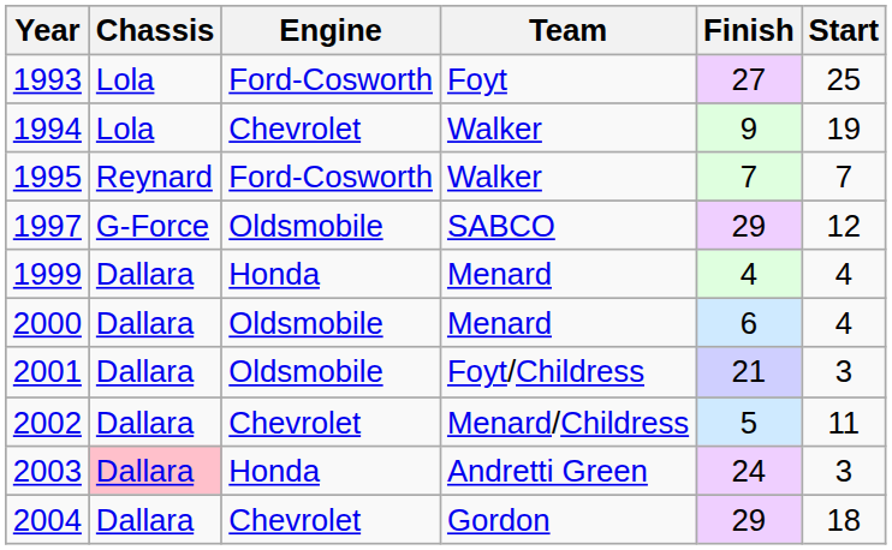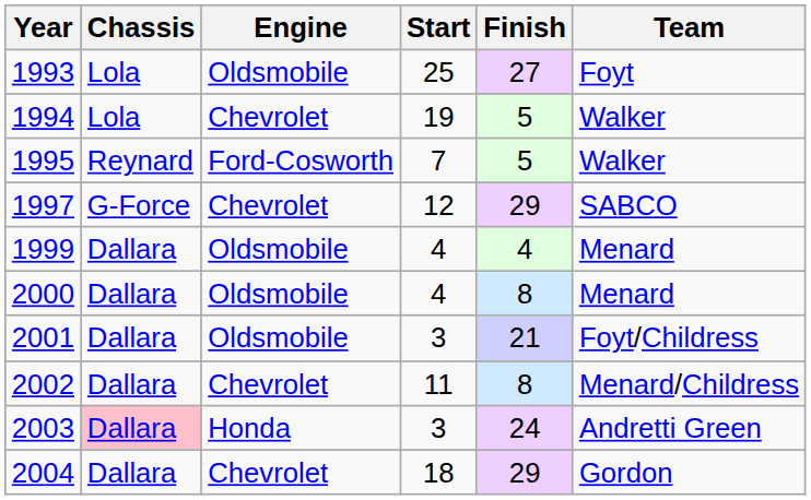 <table class="wikitable" style="font-size: 95%;">
 <tr>
 <th>Year</th>
 <th>Chassis</th>
 <th>Engine</th>
+<th>Start</th>
+<th>Finish</th>
 <th>Team</th>
-<th>Finish</th>
-<th>Start</th>
 </tr>
 <tr>
 <td><a href='#'>1993</a></td>
 <td><a href='#'>Lola</a></td>
-<td><a href='#'>Ford-Cosworth</a></td>
+<td><a href='#'>Oldsmobile</a></td>
+<td align=center>25</td>
+<td style="text-align:center; background:#efcfff;">27</td>
 <td><a href='#'>Foyt</a></td>
-<td style="text-align:center; background:#efcfff;">27</td>
-<td align=center>25</td>
 </tr>
 <tr>
 <td><a href='#'>1994</a></td>
 <td><a href='#'>Lola</a></td>
 <td><a href='#'>Chevrolet</a></td>
+<td align=center>19</td>
+<td style="text-align:center; background:#dfffdf;">5</td>
 <td><a href='#'>Walker</a></td>
-<td style="text-align:center; background:#dfffdf;">9</td>
-<td align=center>19</td>
 </tr>
 <tr>
 <td><a href='#'>1995</a></td>
 <td><a href='#'>Reynard</a></td>
 <td><a href='#'>Ford-Cosworth</a></td>
+<td align=center>7</td>
+<td style="text-align:center; background:#dfffdf;">5</td>
 <td><a href='#'>Walker</a></td>
-<td style="text-align:center; background:#dfffdf;">7</td>
-<td align=center>7</td>
 </tr>
 <tr>
 <td><a href='#'>1997</a></td>
 <td><a href='#'>G-Force</a></td>
-<td><a href='#'>Oldsmobile</a></td>
+<td><a href='#'>Chevrolet</a></td>
+<td align=center>12</td>
+<td style="text-align:center; background:#efcfff;">29</td>
 <td><a href='#'>SABCO</a></td>
-<td style="text-align:center; background:#efcfff;">29</td>
-<td align=center>12</td>
 </tr>
 <tr>
 <td><a href='#'>1999</a></td>
 <td><a href='#'>Dallara</a></td>
-<td><a href='#'>Honda</a></td>
+<td><a href='#'>Oldsmobile</a></td>
+<td align=center>4</td>
+<td style="text-align:center; background:#dfffdf;">4</td>
 <td><a href='#'>Menard</a></td>
-<td style="text-align:center; background:#dfffdf;">4</td>
-<td align=center>4</td>
 </tr>
 <tr>
 <td><a href='#'>2000</a></td>
 <td><a href='#'>Dallara</a></td>
 <td><a href='#'>Oldsmobile</a></td>
+<td align=center>4</td>
+<td style="text-align:center; background:#cfeaff;">8</td>
 <td><a href='#'>Menard</a></td>
-<td style="text-align:center; background:#cfeaff;">6</td>
-<td align=center>4</td>
 </tr>
 <tr>
 <td><a href='#'>2001</a></td>
 <td><a href='#'>Dallara</a></td>
 <td><a href='#'>Oldsmobile</a></td>
+<td align=center>3</td>
+<td style="text-align:center; background:#cfcfff;">21</td>
 <td><a href='#'>Foyt</a>/<a href='#'>Childress</a></td>
-<td style="text-align:center; background:#cfcfff;">21</td>
-<td align=center>3</td>
 </tr>
 <tr>
 <td><a href='#'>2002</a></td>
 <td><a href='#'>Dallara</a></td>
 <td><a href='#'>Chevrolet</a></td>
+<td align=center>11</td>
+<td style="text-align:center; background:#cfeaff;">8</td>
 <td><a href='#'>Menard</a>/<a href='#'>Childress</a></td>
-<td style="text-align:center; background:#cfeaff;">5</td>
-<td align=center>11</td>
 </tr>
 <tr>
 <td><a href='#'>2003</a></td>
 <td style="background: pink;"><a href='#'>Dallara</a></td>
 <td><a href='#'>Honda</a></td>
+<td align=center>3</td>
+<td style="text-align:center; background:#efcfff;">24</td>
 <td><a href='#'>Andretti Green</a></td>
-<td style="text-align:center; background:#efcfff;">24</td>
-<td align=center>3</td>
 </tr>
 <tr>
 <td><a href='#'>2004</a></td>
 <td><a href='#'>Dallara</a></td>
 <td><a href='#'>Chevrolet</a></td>
+<td align=center>18</td>
+<td style="text-align:center; background:#efcfff;">29</td>
 <td><a href='#'>Gordon</a></td>
-<td style="text-align:center; background:#efcfff;">29</td>
-<td align=center>18</td>
 </tr>
 </table>
